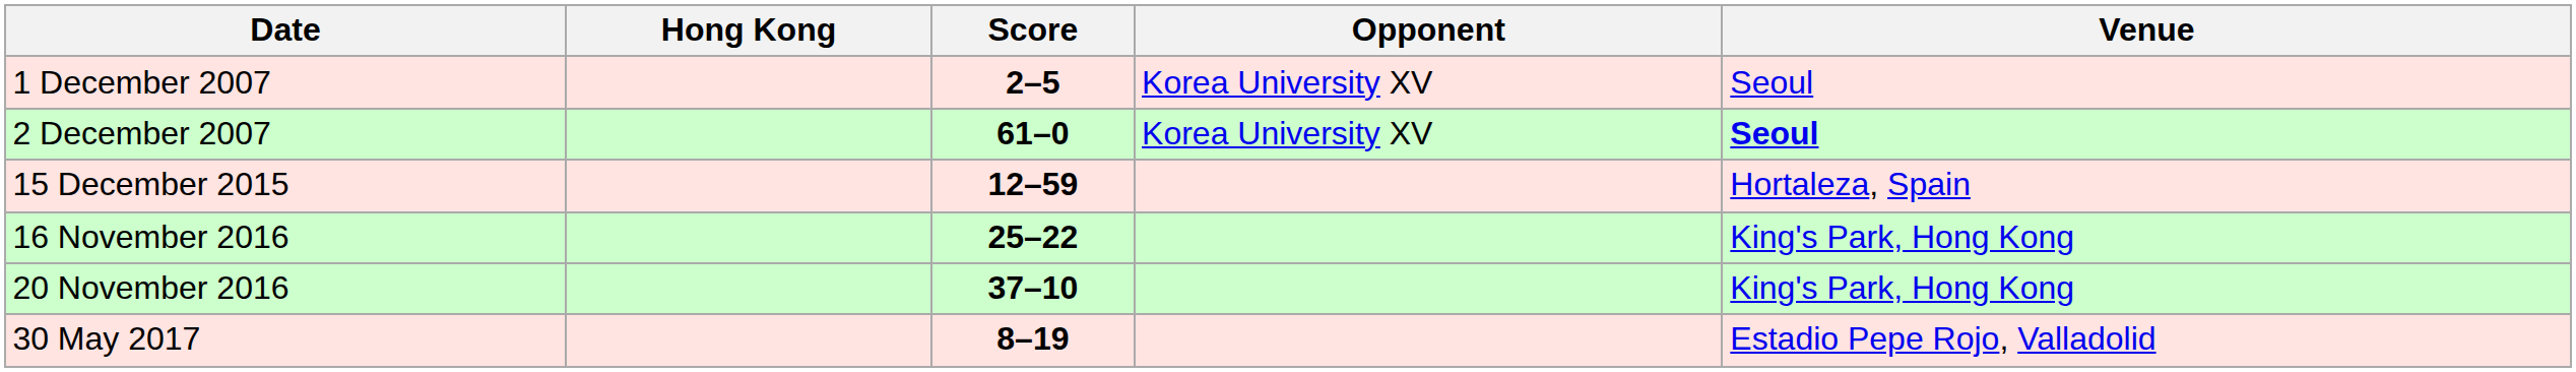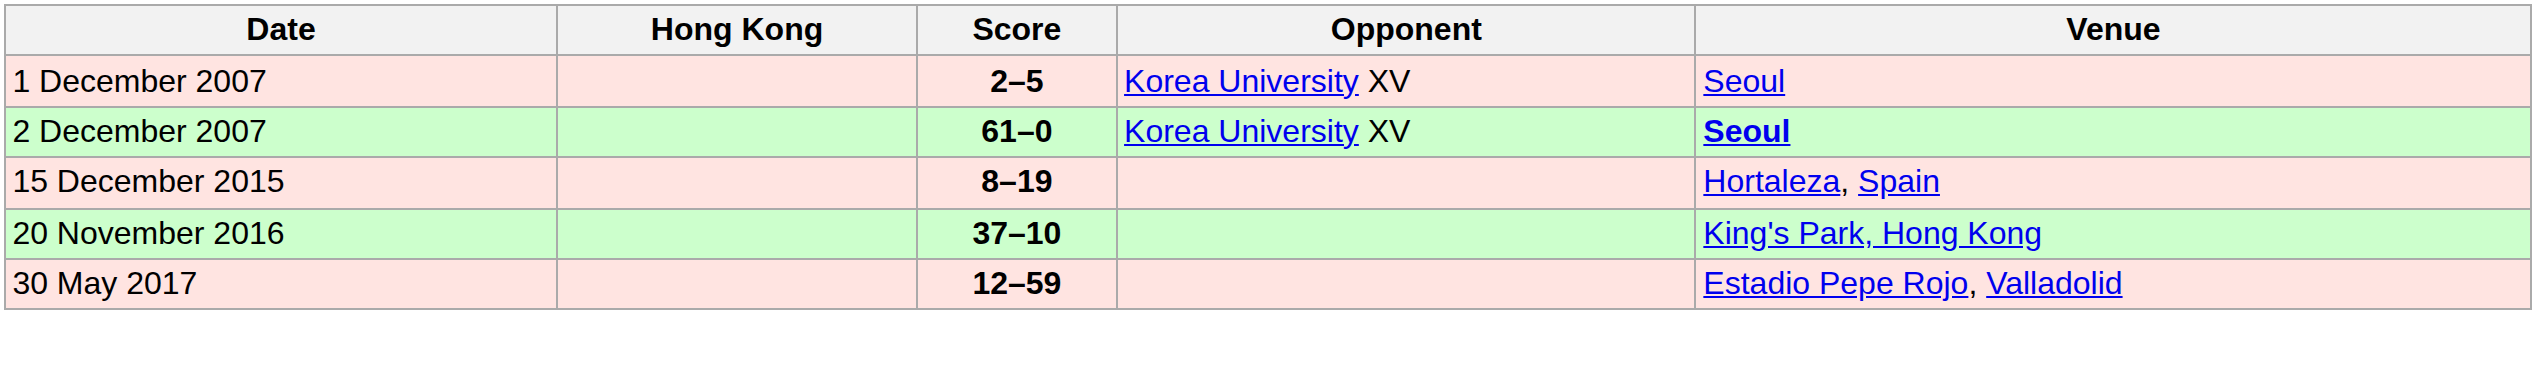 <table class="wikitable sortable" style="width:100%">
 <tr>
 <th>Date</th>
 <th>Hong Kong</th>
 <th>Score</th>
 <th>Opponent</th>
 <th>Venue</th>
 </tr>
 <tr bgcolor="FFE4E1">
 <td>1 December 2007</td>
 <td align=right></td>
 <td align=center><strong>2–5</strong></td>
 <td> <a href='#'>Korea University</a> XV</td>
 <td><a href='#'>Seoul</a></td>
 </tr>
 <tr bgcolor="#ccffcc">
 <td>2 December 2007</td>
 <td align=right></td>
 <td align=center><strong>61–0</strong></td>
 <td> <a href='#'>Korea University</a> XV</td>
 <td><strong><a href='#'>Seoul</a></strong></td>
 </tr>
 <tr bgcolor="FFE4E1">
 <td>15 December 2015</td>
 <td align=right></td>
-<td align=center><strong>12–59</strong></td>
+<td align=center><strong>8–19</strong></td>
 <td></td>
 <td><a href='#'>Hortaleza</a>, <a href='#'>Spain</a></td>
-</tr>
-<tr bgcolor="#ccffcc">
-<td>16 November 2016</td>
-<td align=right></td>
-<td align=center><strong>25–22</strong></td>
-<td></td>
-<td><a href='#'>King's Park, Hong Kong</a></td>
 </tr>
 <tr bgcolor="#ccffcc">
 <td>20 November 2016</td>
 <td align=right></td>
 <td align=center><strong>37–10</strong></td>
 <td></td>
 <td><a href='#'>King's Park, Hong Kong</a></td>
 </tr>
 <tr bgcolor="FFE4E1">
 <td>30 May 2017</td>
 <td align=right></td>
-<td align=center><strong>8–19</strong></td>
+<td align=center><strong>12–59</strong></td>
 <td></td>
 <td><a href='#'>Estadio Pepe Rojo</a>, <a href='#'>Valladolid</a></td>
 </tr>
 </table>
